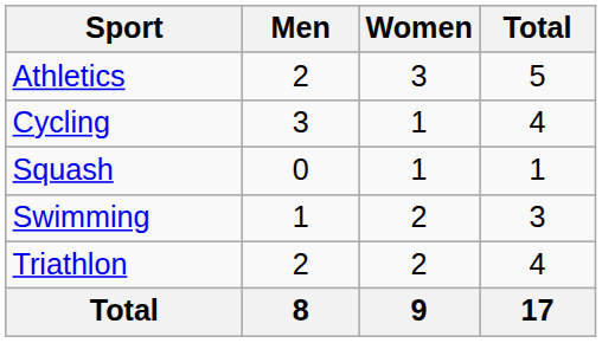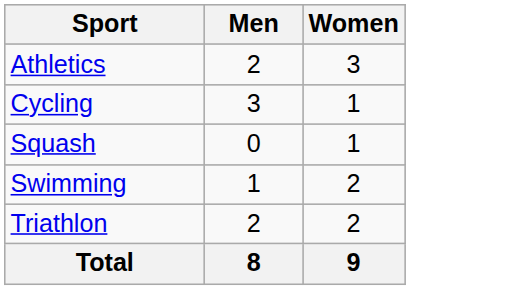 <table class="wikitable sortable" style="text-align:center;">
 <tr>
 <th width=120>Sport</th>
 <th width=55>Men</th>
 <th width=55>Women</th>
-<th width=55>Total</th>
 </tr>
 <tr>
 <td align=left><a href='#'>Athletics</a></td>
 <td>2</td>
 <td>3</td>
-<td>5</td>
 </tr>
 <tr>
 <td align=left><a href='#'>Cycling</a></td>
 <td>3</td>
 <td>1</td>
-<td>4</td>
 </tr>
 <tr>
 <td align=left><a href='#'>Squash</a></td>
 <td>0</td>
-<td>1</td>
 <td>1</td>
 </tr>
 <tr>
 <td align=left><a href='#'>Swimming</a></td>
 <td>1</td>
 <td>2</td>
-<td>3</td>
 </tr>
 <tr>
 <td align=left><a href='#'>Triathlon</a></td>
 <td>2</td>
 <td>2</td>
-<td>4</td>
 </tr>
 <tr>
 <th>Total</th>
 <th>8</th>
 <th>9</th>
-<th>17</th>
 </tr>
 </table>
